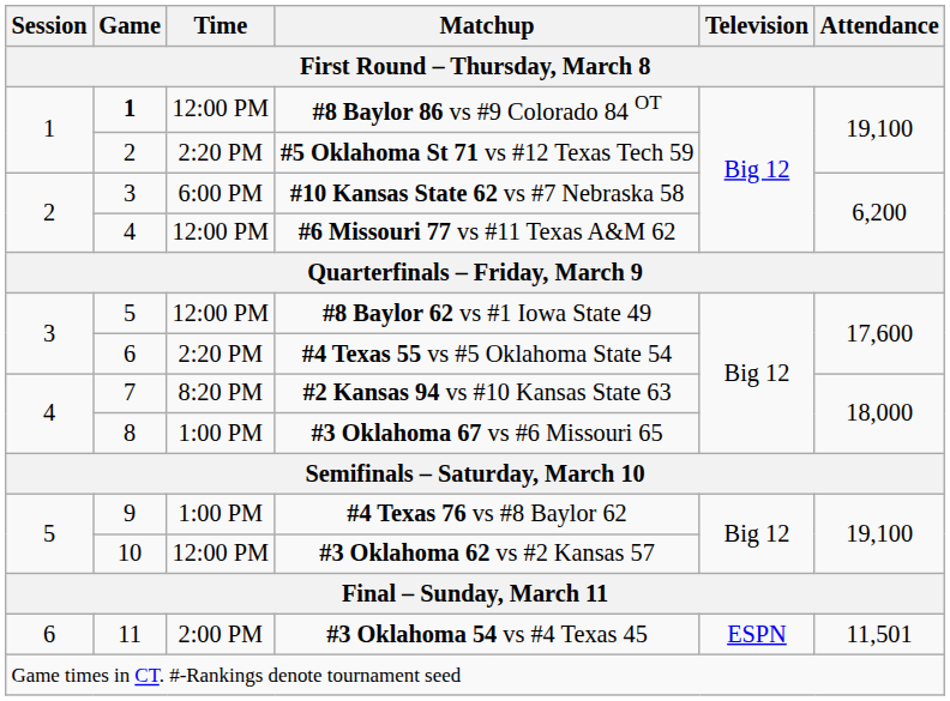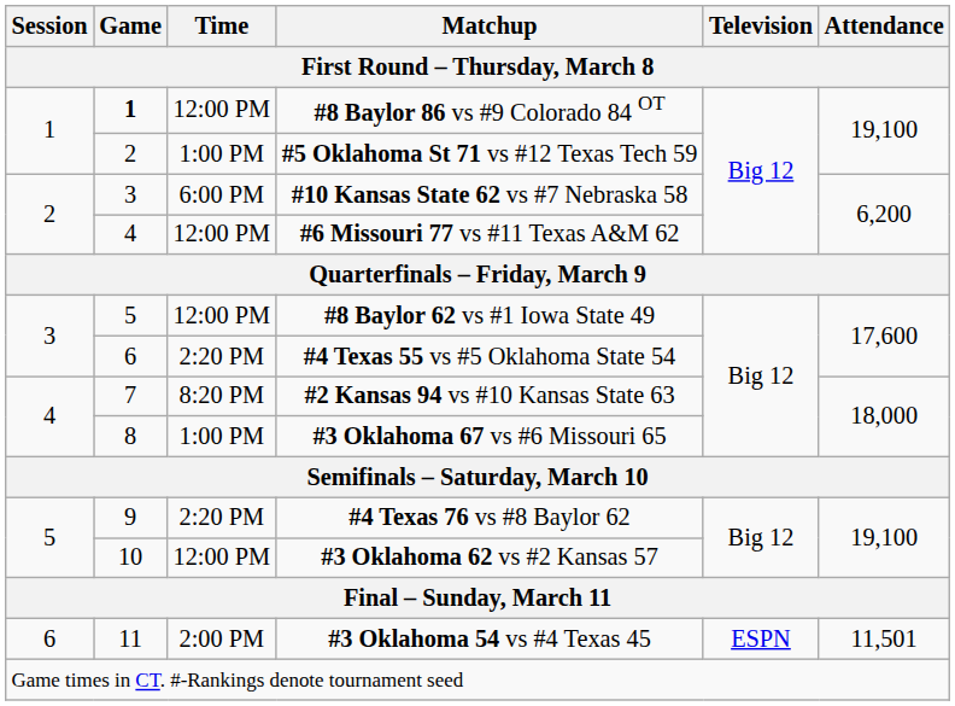 <table class="wikitable" style="white-space:nowrap; font-size:90%;text-align:center">
 <tr>
 <th>Session</th>
 <th>Game</th>
 <th>Time</th>
 <th>Matchup</th>
 <th>Television</th>
 <th>Attendance</th>
 </tr>
 <tr>
 <th colspan=6>First Round – Thursday, March 8</th>
 </tr>
 <tr>
 <td rowspan=2>1</td>
 <td><strong>1</strong></td>
 <td>12:00 PM</td>
 <td><strong>#8 Baylor 86</strong> vs #9 Colorado 84 <sup>OT</sup></td>
 <td rowspan=4><a href='#'>Big 12</a></td>
 <td rowspan=2>19,100</td>
 </tr>
 <tr>
 <td>2</td>
-<td>2:20 PM</td>
+<td>1:00 PM</td>
 <td><strong>#5 Oklahoma St 71</strong> vs #12 Texas Tech 59</td>
 </tr>
 <tr>
 <td rowspan=2>2</td>
 <td>3</td>
 <td>6:00 PM</td>
 <td><strong>#10 Kansas State 62</strong> vs #7 Nebraska 58</td>
 <td rowspan=2>6,200</td>
 </tr>
 <tr>
 <td>4</td>
 <td>12:00 PM</td>
 <td><strong>#6 Missouri 77</strong> vs #11 Texas A&M 62</td>
 </tr>
 <tr>
 <th colspan=6>Quarterfinals – Friday, March 9</th>
 </tr>
 <tr>
 <td rowspan=2>3</td>
 <td>5</td>
 <td>12:00 PM</td>
 <td><strong>#8 Baylor 62</strong> vs #1 Iowa State 49</td>
 <td rowspan=4>Big 12</td>
 <td rowspan=2>17,600</td>
 </tr>
 <tr>
 <td>6</td>
 <td>2:20 PM</td>
 <td><strong>#4 Texas 55</strong> vs #5 Oklahoma State 54</td>
 </tr>
 <tr>
 <td rowspan=2>4</td>
 <td>7</td>
 <td>8:20 PM</td>
 <td><strong>#2 Kansas 94</strong> vs #10 Kansas State 63</td>
 <td rowspan=2>18,000</td>
 </tr>
 <tr>
 <td>8</td>
 <td>1:00 PM</td>
 <td><strong>#3 Oklahoma 67</strong> vs #6 Missouri 65</td>
 </tr>
 <tr>
 <th colspan=6>Semifinals – Saturday, March 10</th>
 </tr>
 <tr>
 <td rowspan=2>5</td>
 <td>9</td>
-<td>1:00 PM</td>
+<td>2:20 PM</td>
 <td><strong>#4 Texas 76</strong> vs #8 Baylor 62</td>
 <td rowspan=2>Big 12</td>
 <td rowspan=2>19,100</td>
 </tr>
 <tr>
 <td>10</td>
 <td>12:00 PM</td>
 <td><strong>#3 Oklahoma 62</strong> vs #2 Kansas 57</td>
 </tr>
 <tr>
 <th colspan=6>Final – Sunday, March 11</th>
 </tr>
 <tr>
 <td>6</td>
 <td>11</td>
 <td>2:00 PM</td>
 <td><strong>#3 Oklahoma 54</strong> vs #4 Texas 45</td>
 <td><a href='#'>ESPN</a></td>
 <td>11,501</td>
 </tr>
 <tr align=left>
 <td colspan=6><small>Game times in <a href='#'>CT</a>. #-Rankings denote tournament seed</small></td>
 </tr>
 </table>
